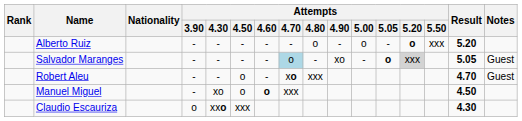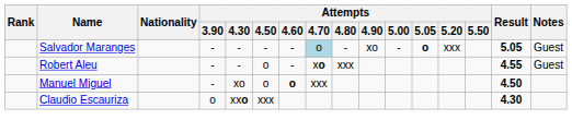 <table class="wikitable sortable" style="text-align:center">
 <tr>
 <th rowspan=2>Rank</th>
 <th rowspan=2>Name</th>
 <th rowspan=2>Nationality</th>
 <th colspan=11>Attempts</th>
 <th rowspan=2>Result</th>
 <th rowspan=2>Notes</th>
 </tr>
 <tr>
 <th>3.90</th>
 <th>4.30</th>
 <th>4.50</th>
 <th>4.60</th>
 <th>4.70</th>
 <th>4.80</th>
 <th>4.90</th>
 <th>5.00</th>
 <th>5.05</th>
 <th>5.20</th>
 <th>5.50</th>
 </tr>
 <tr>
 <td align=center></td>
-<td align=left><a href='#'>Alberto Ruiz</a></td>
-<td align=left></td>
-<td>-</td>
-<td>-</td>
-<td>-</td>
-<td>-</td>
-<td>-</td>
-<td>o</td>
-<td>-</td>
-<td>o</td>
-<td>-</td>
-<td><strong>o</strong></td>
-<td>xxx</td>
-<td><strong>5.20</strong></td>
-<td></td>
-</tr>
-<tr>
-<td align=center></td>
 <td align=left><a href='#'>Salvador Maranges</a></td>
 <td align=left></td>
 <td>-</td>
 <td>-</td>
 <td>-</td>
 <td>-</td>
 <td style="background: lightblue;">o</td>
 <td>-</td>
 <td>xo</td>
 <td>-</td>
 <td><strong>o</strong></td>
-<td style="background: lightgrey;">xxx</td>
+<td>xxx</td>
 <td></td>
 <td><strong>5.05</strong></td>
 <td>Guest</td>
 </tr>
 <tr>
 <td align=center></td>
 <td align=left><a href='#'>Robert Aleu</a></td>
 <td align=left></td>
 <td>-</td>
 <td>-</td>
 <td>o</td>
 <td>-</td>
 <td>x<strong>o</strong></td>
 <td>xxx</td>
 <td></td>
 <td></td>
 <td></td>
 <td></td>
 <td></td>
-<td><strong>4.70</strong></td>
+<td><strong>4.55</strong></td>
 <td>Guest</td>
 </tr>
 <tr>
 <td align=center></td>
 <td align=left><a href='#'>Manuel Miguel</a></td>
 <td align=left></td>
 <td>-</td>
 <td>xo</td>
 <td>o</td>
 <td><strong>o</strong></td>
 <td>xxx</td>
 <td></td>
 <td></td>
 <td></td>
 <td></td>
 <td></td>
 <td></td>
 <td><strong>4.50</strong></td>
 <td></td>
 </tr>
 <tr>
 <td align=center></td>
 <td align=left><a href='#'>Claudio Escauriza</a></td>
 <td align=left></td>
 <td>o</td>
 <td>xx<strong>o</strong></td>
 <td>xxx</td>
 <td></td>
 <td></td>
 <td></td>
 <td></td>
 <td></td>
 <td></td>
 <td></td>
 <td></td>
 <td><strong>4.30</strong></td>
 <td></td>
 </tr>
 </table>
